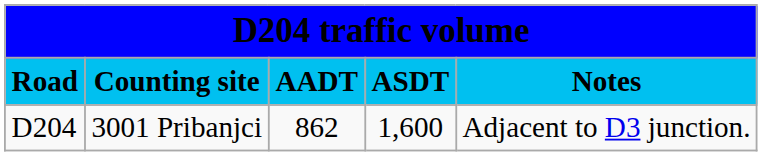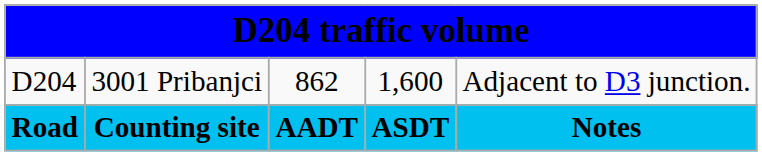 <table class="wikitable">
 <tr>
 <td colspan=5 bgcolor=blue align=center style=margin-top:15><span><big><strong>D204 traffic volume</strong></big></span></td>
+</tr>
+<tr>
+<td> D204</td>
+<td>3001 Pribanjci</td>
+<td align=center>862</td>
+<td align=center>1,600</td>
+<td>Adjacent to <a href='#'>D3</a> junction.</td>
 </tr>
 <tr>
 <td align=center bgcolor=00c0f0><strong>Road</strong></td>
 <td align=center bgcolor=00c0f0><strong>Counting site</strong></td>
 <td align=center bgcolor=00c0f0><strong>AADT</strong></td>
 <td align=center bgcolor=00c0f0><strong>ASDT</strong></td>
 <td align=center bgcolor=00c0f0><strong>Notes</strong></td>
 </tr>
-<tr>
-<td> D204</td>
-<td>3001 Pribanjci</td>
-<td align=center>862</td>
-<td align=center>1,600</td>
-<td>Adjacent to <a href='#'>D3</a> junction.</td>
-</tr>
 </table>
